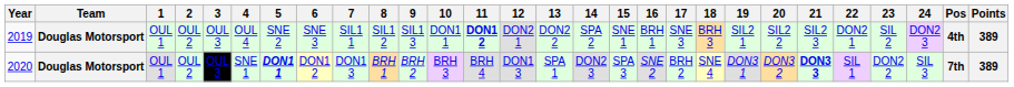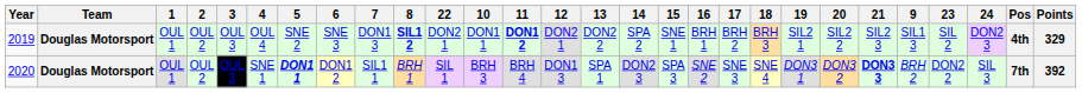 <table class="wikitable" style="text-align:center; font-size:85%">
 <tr>
 <th>Year</th>
 <th>Team</th>
 <th>1</th>
 <th>2</th>
 <th>3</th>
 <th>4</th>
 <th>5</th>
 <th>6</th>
 <th>7</th>
 <th>8</th>
-<th>9</th>
+<th>22</th>
 <th>10</th>
 <th>11</th>
 <th>12</th>
 <th>13</th>
 <th>14</th>
 <th>15</th>
 <th>16</th>
 <th>17</th>
 <th>18</th>
 <th>19</th>
 <th>20</th>
 <th>21</th>
-<th>22</th>
+<th>9</th>
 <th>23</th>
 <th>24</th>
 <th>Pos</th>
 <th>Points</th>
 </tr>
 <tr>
 <td><a href='#'>2019</a></td>
 <th nowrap>Douglas Motorsport</th>
 <td style="background:#DFFFDF;"><a href='#'>OUL<br>1</a><br></td>
 <td style="background:#DFFFDF;"><a href='#'>OUL<br>2</a><br></td>
 <td style="background:#DFFFDF;"><a href='#'>OUL<br>3</a><br></td>
 <td style="background:#DFFFDF;"><a href='#'>OUL<br>4</a><br></td>
 <td style="background:#DFFFDF;"><a href='#'>SNE<br>2</a><br></td>
 <td style="background:#DFFFDF;"><a href='#'>SNE<br>3</a><br></td>
-<td style="background:#DFFFDF;"><a href='#'>SIL1<br>1</a><br></td>
-<td style="background:#DFFFDF;"><a href='#'>SIL1<br>2</a><br></td>
-<td style="background:#DFFFDF;"><a href='#'>SIL1<br>3</a><br></td>
+<td style="background:#DFFFDF;"><a href='#'>DON1<br>3</a><br></td>
+<td style="background:#DFFFDF;"><strong><a href='#'>SIL1<br>2</a><br></strong></td>
+<td style="background:#DFFFDF;"><a href='#'>DON2<br>1</a><br></td>
 <td style="background:#DFFFDF;"><a href='#'>DON1<br>1</a><br></td>
 <td style="background:#DFFFDF;"><strong><a href='#'>DON1<br>2</a><br></strong></td>
 <td style="background:#DFDFDF;"><a href='#'>DON2<br>1</a><br></td>
 <td style="background:#DFFFDF;"><a href='#'>DON2<br>2</a><br></td>
 <td style="background:#DFFFDF;"><a href='#'>SPA<br>2</a><br></td>
 <td style="background:#DFFFDF;"><a href='#'>SNE<br>1</a><br></td>
 <td style="background:#DFFFDF;"><a href='#'>BRH<br>1</a><br></td>
-<td style="background:#DFFFDF;"><a href='#'>SNE<br>3</a><br></td>
+<td style="background:#DFFFDF;"><a href='#'>BRH<br>2</a><br></td>
 <td style="background:#FFDF9F;"><a href='#'>BRH<br>3</a><br></td>
 <td style="background:#DFFFDF;"><a href='#'>SIL2<br>1</a><br></td>
 <td style="background:#DFFFDF;"><a href='#'>SIL2<br>2</a><br></td>
 <td style="background:#DFFFDF;"><a href='#'>SIL2<br>3</a><br></td>
-<td style="background:#DFFFDF;"><a href='#'>DON2<br>1</a><br></td>
+<td style="background:#DFFFDF;"><a href='#'>SIL1<br>3</a><br></td>
 <td style="background:#DFFFDF;"><a href='#'>SIL<br>2</a><br></td>
 <td style="background:#EFCFFF;"><a href='#'>DON2<br>3</a><br></td>
 <th>4th</th>
-<th>389</th>
+<th>329</th>
 </tr>
 <tr>
 <td><a href='#'>2020</a></td>
 <th nowrap>Douglas Motorsport</th>
 <td style="background:#DFDFDF;"><a href='#'>OUL<br>1</a><br></td>
 <td style="background:#DFFFDF;"><a href='#'>OUL<br>2</a><br></td>
 <td style="background:#000000;color:white"><a href='#'><span>OUL<br>3</span></a><br></td>
 <td style="background:#DFFFDF;"><a href='#'>SNE<br>1</a><br></td>
 <td style="background:#DFFFDF;"><strong><em><a href='#'>DON1<br>1</a></em><br></strong></td>
 <td style="background:#FFFFBF;"><a href='#'>DON1<br>2</a><br></td>
-<td style="background:#DFFFDF;"><a href='#'>DON1<br>3</a><br></td>
+<td style="background:#DFFFDF;"><a href='#'>SIL1<br>1</a><br></td>
 <td style="background:#FFDF9F;"><em><a href='#'>BRH<br>1</a></em><br></td>
-<td style="background:#DFFFDF;"><em><a href='#'>BRH<br>2</a></em><br></td>
+<td style="background:#EFCFFF;"><a href='#'>SIL<br>1</a><br></td>
 <td style="background:#EFCFFF;"><a href='#'>BRH<br>3</a><br></td>
 <td style="background:#DFDFDF;"><a href='#'>BRH<br>4</a><br></td>
 <td style="background:#DFDFDF;"><a href='#'>DON1<br>3</a><br></td>
 <td style="background:#DFFFDF;"><a href='#'>SPA<br>1</a><br></td>
 <td style="background:#DFDFDF;"><a href='#'>DON2<br>3</a><br></td>
 <td style="background:#DFFFDF;"><a href='#'>SPA<br>3</a><br></td>
 <td style="background:#DFDFDF;"><em><a href='#'>SNE<br>2</a></em><br></td>
-<td style="background:#DFFFDF;"><a href='#'>BRH<br>2</a><br></td>
+<td style="background:#DFFFDF;"><a href='#'>SNE<br>3</a><br></td>
 <td style="background:#FFFFBF;"><a href='#'>SNE<br>4</a><br></td>
 <td style="background:#DFDFDF;"><em><a href='#'>DON3<br>1</a></em><br></td>
 <td style="background:#FFDF9F;"><em><a href='#'>DON3<br>2</a></em><br></td>
 <td style="background:#DFFFDF;"><strong><a href='#'>DON3<br>3</a><br></strong></td>
-<td style="background:#EFCFFF;"><a href='#'>SIL<br>1</a><br></td>
+<td style="background:#DFFFDF;"><em><a href='#'>BRH<br>2</a></em><br></td>
 <td style="background:#DFFFDF;"><a href='#'>DON2<br>2</a><br></td>
 <td style="background:#DFFFDF;"><a href='#'>SIL<br>3</a><br></td>
 <th>7th</th>
-<th>389</th>
+<th>392</th>
 </tr>
 </table>
